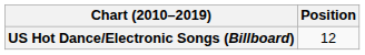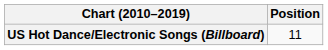 <table class="wikitable plainrowheaders" style="text-align:center">
 <tr>
 <th scope="col">Chart (2010–2019)</th>
 <th scope="col">Position</th>
 </tr>
 <tr>
 <th scope="row">US Hot Dance/Electronic Songs (<em>Billboard</em>)</th>
-<td>12</td>
+<td>11</td>
 </tr>
 </table>
